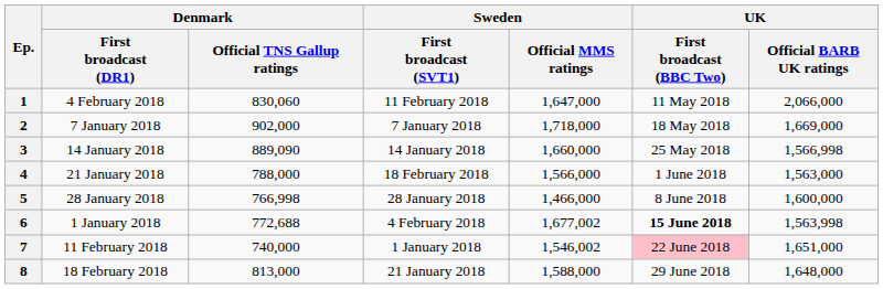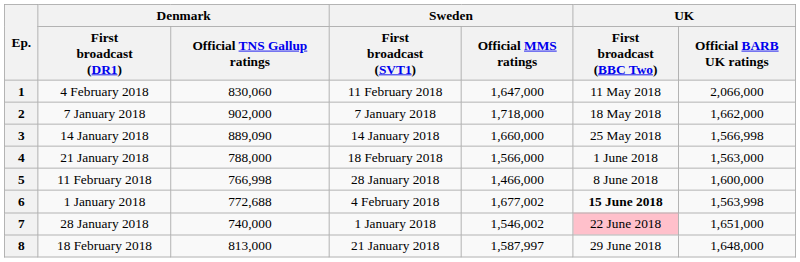 <table class="wikitable"  style="text-align:center; font-size:95%; width:900px;">
 <tr>
 <th rowspan=2>Ep.</th>
 <th colspan=2>Denmark</th>
 <th colspan=2>Sweden</th>
 <th colspan=3>UK</th>
 </tr>
 <tr>
 <th>First<br>broadcast<br>(<a href='#'>DR1</a>)</th>
 <th>Official <a href='#'>TNS Gallup</a><br>ratings</th>
 <th>First<br>broadcast<br>(<a href='#'>SVT1</a>)</th>
 <th>Official <a href='#'>MMS</a><br> ratings</th>
 <th>First<br>broadcast<br>(<a href='#'>BBC Two</a>)</th>
 <th>Official <a href='#'>BARB</a><br> UK ratings</th>
 </tr>
 <tr>
 <th>1</th>
 <td>4 February 2018</td>
 <td>830,060</td>
 <td>11 February 2018</td>
 <td>1,647,000</td>
 <td>11 May 2018</td>
 <td>2,066,000</td>
 </tr>
 <tr>
 <th>2</th>
 <td>7 January 2018</td>
 <td>902,000</td>
 <td>7 January 2018</td>
 <td>1,718,000</td>
 <td>18 May 2018</td>
-<td>1,669,000</td>
+<td>1,662,000</td>
 </tr>
 <tr>
 <th>3</th>
 <td>14 January 2018</td>
 <td>889,090</td>
 <td>14 January 2018</td>
 <td>1,660,000</td>
 <td>25 May 2018</td>
 <td>1,566,998</td>
 </tr>
 <tr>
 <th>4</th>
 <td>21 January 2018</td>
 <td>788,000</td>
 <td>18 February 2018</td>
 <td>1,566,000</td>
 <td>1 June 2018</td>
 <td>1,563,000</td>
 </tr>
 <tr>
 <th>5</th>
-<td>28 January 2018</td>
+<td>11 February 2018</td>
 <td>766,998</td>
 <td>28 January 2018</td>
 <td>1,466,000</td>
 <td>8 June 2018</td>
 <td>1,600,000</td>
 </tr>
 <tr>
 <th>6</th>
 <td>1 January 2018</td>
 <td>772,688</td>
 <td>4 February 2018</td>
 <td>1,677,002</td>
 <td><strong>15 June 2018</strong></td>
 <td>1,563,998</td>
 </tr>
 <tr>
 <th>7</th>
-<td>11 February 2018</td>
+<td>28 January 2018</td>
 <td>740,000</td>
 <td>1 January 2018</td>
 <td>1,546,002</td>
 <td style="background: pink;">22 June 2018</td>
 <td>1,651,000</td>
 </tr>
 <tr>
 <th>8</th>
 <td>18 February 2018</td>
 <td>813,000</td>
 <td>21 January 2018</td>
-<td>1,588,000</td>
+<td>1,587,997</td>
 <td>29 June 2018</td>
 <td>1,648,000</td>
 </tr>
 </table>
